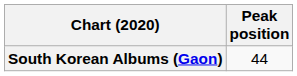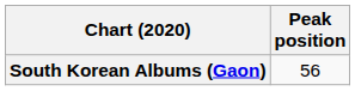 <table class="wikitable plainrowheaders" style="text-align:center;">
 <tr>
 <th scope="col">Chart (2020)</th>
 <th scope="col">Peak<br>position</th>
 </tr>
 <tr>
 <th scope="row">South Korean Albums (<a href='#'>Gaon</a>)</th>
-<td>44</td>
+<td>56</td>
 </tr>
 </table>
